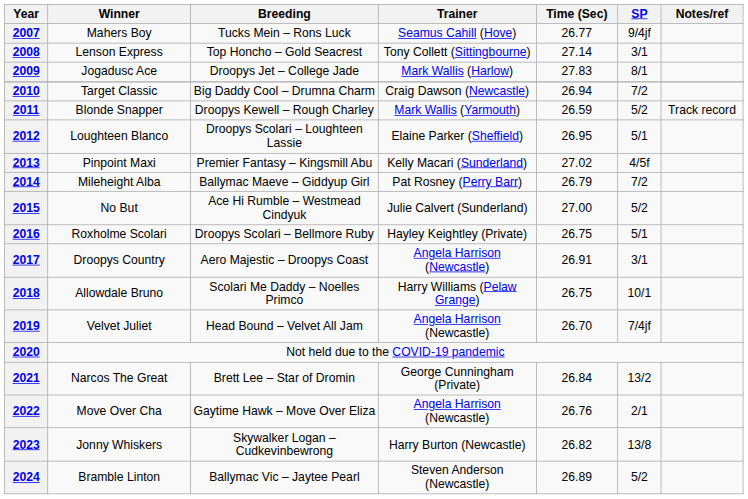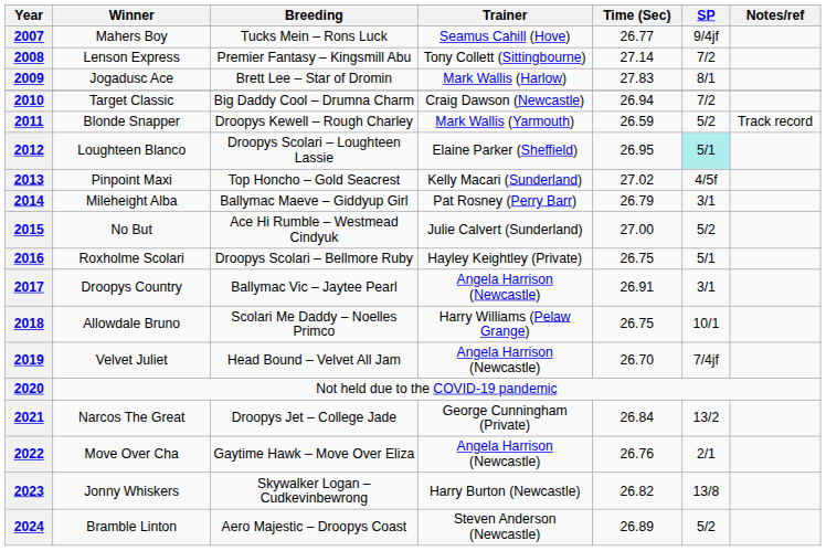 <table class="wikitable" style="text-align:center">
 <tr>
 <th width=50>Year</th>
 <th width=180>Winner</th>
 <th width=240>Breeding</th>
 <th width=200>Trainer</th>
 <th width=100>Time (Sec)</th>
 <th width=50><a href='#'>SP</a></th>
 <th width=100>Notes/ref</th>
 </tr>
 <tr>
 <th><a href='#'>2007</a></th>
 <td>Mahers Boy</td>
 <td>Tucks Mein – Rons Luck</td>
 <td><a href='#'>Seamus Cahill</a> (<a href='#'>Hove</a>)</td>
 <td>26.77</td>
 <td>9/4jf</td>
 <td></td>
 </tr>
 <tr>
 <th><a href='#'>2008</a></th>
 <td>Lenson Express</td>
-<td>Top Honcho – Gold Seacrest</td>
+<td>Premier Fantasy – Kingsmill Abu</td>
 <td>Tony Collett (<a href='#'>Sittingbourne</a>)</td>
 <td>27.14</td>
-<td>3/1</td>
+<td>7/2</td>
 <td></td>
 </tr>
 <tr>
 <th><a href='#'>2009</a></th>
 <td>Jogadusc Ace</td>
-<td>Droopys Jet – College Jade</td>
+<td>Brett Lee – Star of Dromin</td>
 <td><a href='#'>Mark Wallis</a> (<a href='#'>Harlow</a>)</td>
 <td>27.83</td>
 <td>8/1</td>
 <td></td>
 </tr>
 <tr>
 </tr>
 <tr>
 <th><a href='#'>2010</a></th>
 <td>Target Classic</td>
 <td>Big Daddy Cool – Drumna Charm</td>
 <td>Craig Dawson (<a href='#'>Newcastle</a>)</td>
 <td>26.94</td>
 <td>7/2</td>
 <td></td>
 </tr>
 <tr>
 <th><a href='#'>2011</a></th>
 <td>Blonde Snapper</td>
 <td>Droopys Kewell – Rough Charley</td>
 <td><a href='#'>Mark Wallis</a> (<a href='#'>Yarmouth</a>)</td>
 <td>26.59</td>
 <td>5/2</td>
 <td>Track record</td>
 </tr>
 <tr>
 <th><a href='#'>2012</a></th>
 <td>Loughteen Blanco</td>
 <td>Droopys Scolari – Loughteen Lassie</td>
 <td>Elaine Parker (<a href='#'>Sheffield</a>)</td>
 <td>26.95</td>
-<td>5/1</td>
+<td style="background: paleturquoise;">5/1</td>
 <td></td>
 </tr>
 <tr>
 <th><a href='#'>2013</a></th>
 <td>Pinpoint Maxi</td>
-<td>Premier Fantasy – Kingsmill Abu</td>
+<td>Top Honcho – Gold Seacrest</td>
 <td>Kelly Macari (<a href='#'>Sunderland</a>)</td>
 <td>27.02</td>
 <td>4/5f</td>
 <td></td>
 </tr>
 <tr>
 <th><a href='#'>2014</a></th>
 <td>Mileheight Alba</td>
 <td>Ballymac Maeve – Giddyup Girl</td>
 <td>Pat Rosney (<a href='#'>Perry Barr</a>)</td>
 <td>26.79</td>
-<td>7/2</td>
+<td>3/1</td>
 <td></td>
 </tr>
 <tr>
 <th><a href='#'>2015</a></th>
 <td>No But</td>
 <td>Ace Hi Rumble – Westmead Cindyuk</td>
 <td>Julie Calvert (Sunderland)</td>
 <td>27.00</td>
 <td>5/2</td>
 <td></td>
 </tr>
 <tr>
 <th><a href='#'>2016</a></th>
 <td>Roxholme Scolari</td>
 <td>Droopys Scolari – Bellmore Ruby</td>
 <td>Hayley Keightley (Private)</td>
 <td>26.75</td>
 <td>5/1</td>
 <td></td>
 </tr>
 <tr>
 <th><a href='#'>2017</a></th>
 <td>Droopys Country</td>
-<td>Aero Majestic – Droopys Coast</td>
+<td>Ballymac Vic – Jaytee Pearl</td>
 <td><a href='#'>Angela Harrison</a> (<a href='#'>Newcastle</a>)</td>
 <td>26.91</td>
 <td>3/1</td>
 <td></td>
 </tr>
 <tr>
 <th><a href='#'>2018</a></th>
 <td>Allowdale Bruno</td>
 <td>Scolari Me Daddy – Noelles Primco</td>
 <td>Harry Williams (<a href='#'>Pelaw Grange</a>)</td>
 <td>26.75</td>
 <td>10/1</td>
 <td></td>
 </tr>
 <tr>
 <th><a href='#'>2019</a></th>
 <td>Velvet Juliet</td>
 <td>Head Bound – Velvet All Jam</td>
 <td><a href='#'>Angela Harrison</a> (Newcastle)</td>
 <td>26.70</td>
 <td>7/4jf</td>
 <td></td>
 </tr>
 <tr>
 <th><a href='#'>2020</a></th>
 <td colspan=7>Not held due to the <a href='#'>COVID-19 pandemic</a></td>
 </tr>
 <tr>
 <th><a href='#'>2021</a></th>
 <td>Narcos The Great</td>
-<td>Brett Lee – Star of Dromin</td>
+<td>Droopys Jet – College Jade</td>
 <td>George Cunningham (Private)</td>
 <td>26.84</td>
 <td>13/2</td>
 <td></td>
 </tr>
 <tr>
 <th><a href='#'>2022</a></th>
 <td>Move Over Cha</td>
 <td>Gaytime Hawk – Move Over Eliza</td>
 <td><a href='#'>Angela Harrison</a> (Newcastle)</td>
 <td>26.76</td>
 <td>2/1</td>
 <td></td>
 </tr>
 <tr>
 <th><a href='#'>2023</a></th>
 <td>Jonny Whiskers</td>
 <td>Skywalker Logan – Cudkevinbewrong</td>
 <td>Harry Burton (Newcastle)</td>
 <td>26.82</td>
 <td>13/8</td>
 <td></td>
 </tr>
 <tr>
 <th><a href='#'>2024</a></th>
 <td>Bramble Linton</td>
-<td>Ballymac Vic – Jaytee Pearl</td>
+<td>Aero Majestic – Droopys Coast</td>
 <td>Steven Anderson (Newcastle)</td>
 <td>26.89</td>
 <td>5/2</td>
 <td></td>
 </tr>
 </table>
